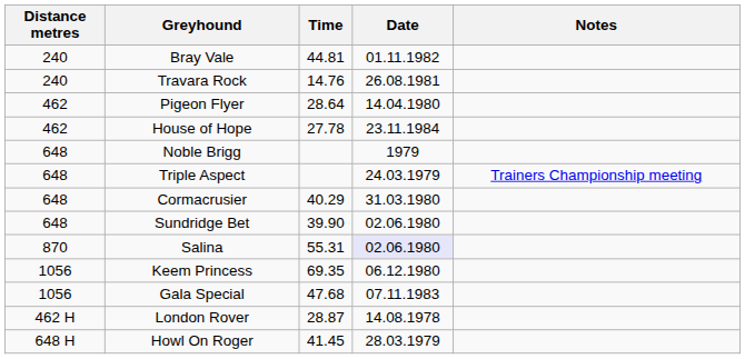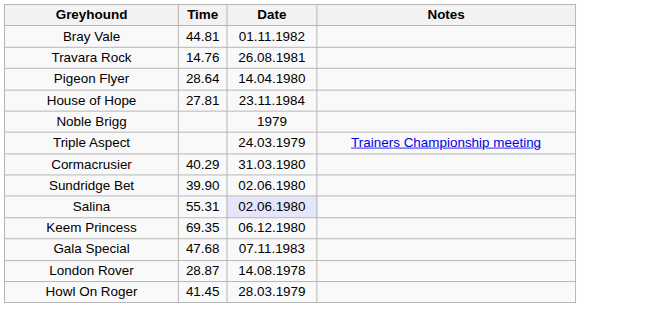 <table class="wikitable" style="font-size: 100%">
 <tr>
-<th width=100>Distance<br>metres</th>
 <th width=200>Greyhound</th>
 <th width=50>Time</th>
 <th width=100>Date</th>
 <th width=300>Notes</th>
 </tr>
 <tr align=center>
-<td>240</td>
 <td>Bray Vale</td>
 <td>44.81</td>
 <td>01.11.1982</td>
 <td></td>
 </tr>
 <tr align=center>
-<td>240</td>
 <td>Travara Rock</td>
 <td>14.76</td>
 <td>26.08.1981</td>
 <td></td>
 </tr>
 <tr align=center>
-<td>462</td>
 <td>Pigeon Flyer</td>
 <td>28.64</td>
 <td>14.04.1980</td>
 <td></td>
 </tr>
 <tr align=center>
-<td>462</td>
 <td>House of Hope</td>
-<td>27.78</td>
+<td>27.81</td>
 <td>23.11.1984</td>
 <td></td>
 </tr>
 <tr align=center>
-<td>648</td>
 <td>Noble Brigg</td>
 <td></td>
 <td>1979</td>
 <td></td>
 </tr>
 <tr align=center>
-<td>648</td>
 <td>Triple Aspect </td>
 <td></td>
 <td>24.03.1979</td>
 <td><a href='#'>Trainers Championship meeting</a></td>
 </tr>
 <tr align=center>
-<td>648</td>
 <td>Cormacrusier</td>
 <td>40.29</td>
 <td>31.03.1980</td>
 <td></td>
 </tr>
 <tr align=center>
-<td>648</td>
 <td>Sundridge Bet</td>
 <td>39.90</td>
 <td>02.06.1980</td>
 <td></td>
 </tr>
 <tr align=center>
-<td>870</td>
 <td>Salina</td>
 <td>55.31</td>
 <td style="background: lavender;">02.06.1980</td>
 <td></td>
 </tr>
 <tr align=center>
-<td>1056</td>
 <td>Keem Princess</td>
 <td>69.35</td>
 <td>06.12.1980</td>
 <td></td>
 </tr>
 <tr align=center>
-<td>1056</td>
 <td>Gala Special</td>
 <td>47.68</td>
 <td>07.11.1983</td>
 <td></td>
 </tr>
 <tr align=center>
-<td>462 H</td>
 <td>London Rover</td>
 <td>28.87</td>
 <td>14.08.1978</td>
 <td></td>
 </tr>
 <tr align=center>
-<td>648 H</td>
 <td>Howl On Roger</td>
 <td>41.45</td>
 <td>28.03.1979</td>
 <td></td>
 </tr>
 </table>
